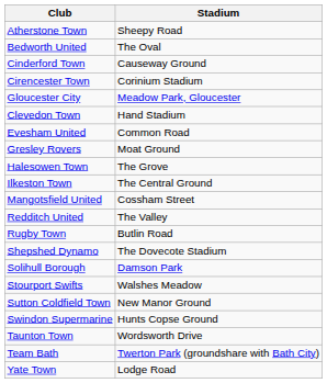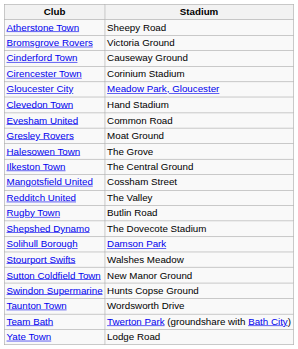 <table class="wikitable sortable">
 <tr>
 <th>Club</th>
 <th>Stadium</th>
 </tr>
 <tr>
 <td><a href='#'>Atherstone Town</a></td>
 <td>Sheepy Road</td>
 </tr>
 <tr>
-<td><a href='#'>Bedworth United</a></td>
-<td>The Oval</td>
+<td><a href='#'>Bromsgrove Rovers</a></td>
+<td>Victoria Ground</td>
 </tr>
 <tr>
 <td><a href='#'>Cinderford Town</a></td>
 <td>Causeway Ground</td>
 </tr>
 <tr>
 <td><a href='#'>Cirencester Town</a></td>
 <td>Corinium Stadium</td>
 </tr>
 <tr>
 <td><a href='#'>Gloucester City</a></td>
 <td><a href='#'>Meadow Park, Gloucester</a></td>
 </tr>
 <tr>
 <td><a href='#'>Clevedon Town</a></td>
 <td>Hand Stadium</td>
 </tr>
 <tr>
 <td><a href='#'>Evesham United</a></td>
 <td>Common Road</td>
 </tr>
 <tr>
 <td><a href='#'>Gresley Rovers</a></td>
 <td>Moat Ground</td>
 </tr>
 <tr>
 <td><a href='#'>Halesowen Town</a></td>
 <td>The Grove</td>
 </tr>
 <tr>
 <td><a href='#'>Ilkeston Town</a></td>
 <td>The Central Ground</td>
 </tr>
 <tr>
 <td><a href='#'>Mangotsfield United</a></td>
 <td>Cossham Street</td>
 </tr>
 <tr>
 <td><a href='#'>Redditch United</a></td>
 <td>The Valley</td>
 </tr>
 <tr>
 <td><a href='#'>Rugby Town</a></td>
 <td>Butlin Road</td>
 </tr>
 <tr>
 <td><a href='#'>Shepshed Dynamo</a></td>
 <td>The Dovecote Stadium</td>
 </tr>
 <tr>
 <td><a href='#'>Solihull Borough</a></td>
 <td><a href='#'>Damson Park</a></td>
 </tr>
 <tr>
 <td><a href='#'>Stourport Swifts</a></td>
 <td>Walshes Meadow</td>
 </tr>
 <tr>
 <td><a href='#'>Sutton Coldfield Town</a></td>
 <td>New Manor Ground</td>
 </tr>
 <tr>
 <td><a href='#'>Swindon Supermarine</a></td>
 <td>Hunts Copse Ground</td>
 </tr>
 <tr>
 <td><a href='#'>Taunton Town</a></td>
 <td>Wordsworth Drive</td>
 </tr>
 <tr>
 <td><a href='#'>Team Bath</a></td>
 <td><a href='#'>Twerton Park</a> (groundshare with <a href='#'>Bath City</a>)</td>
 </tr>
 <tr>
 <td><a href='#'>Yate Town</a></td>
 <td>Lodge Road</td>
 </tr>
 </table>
